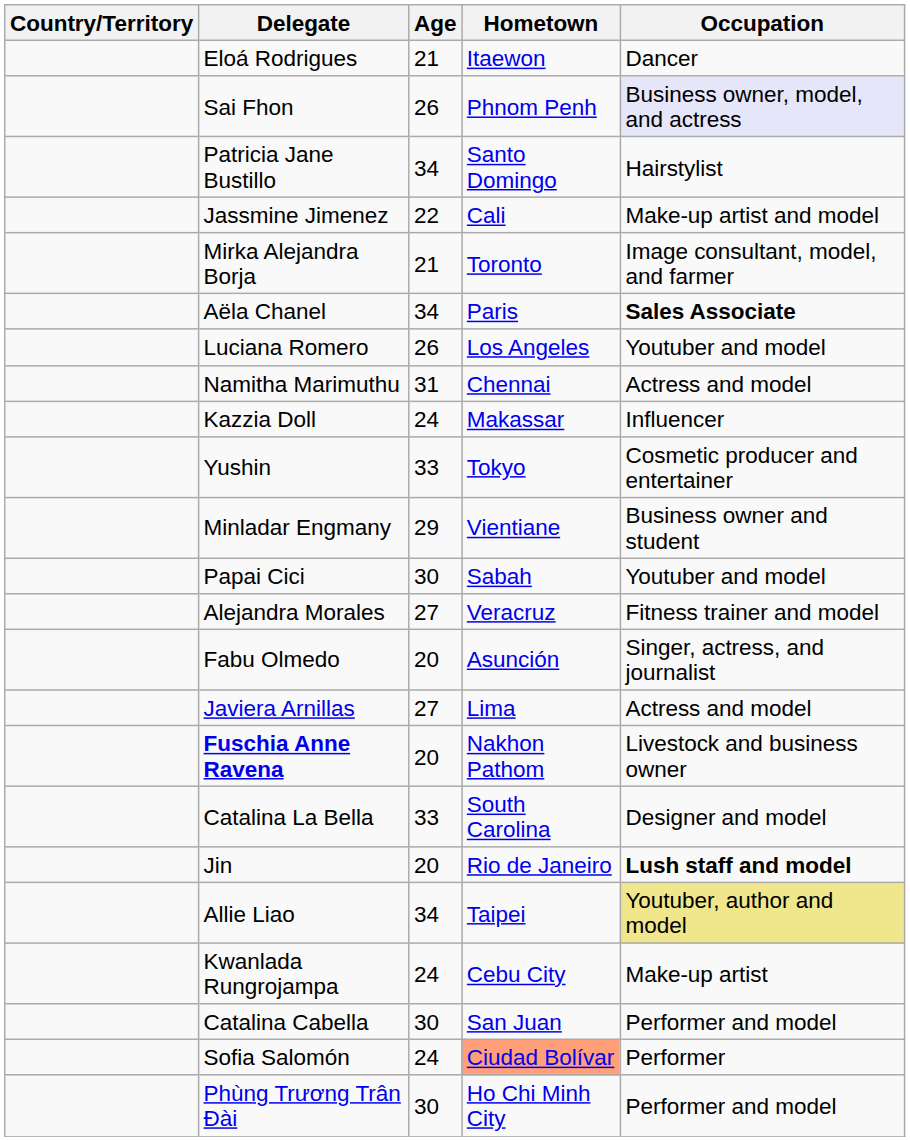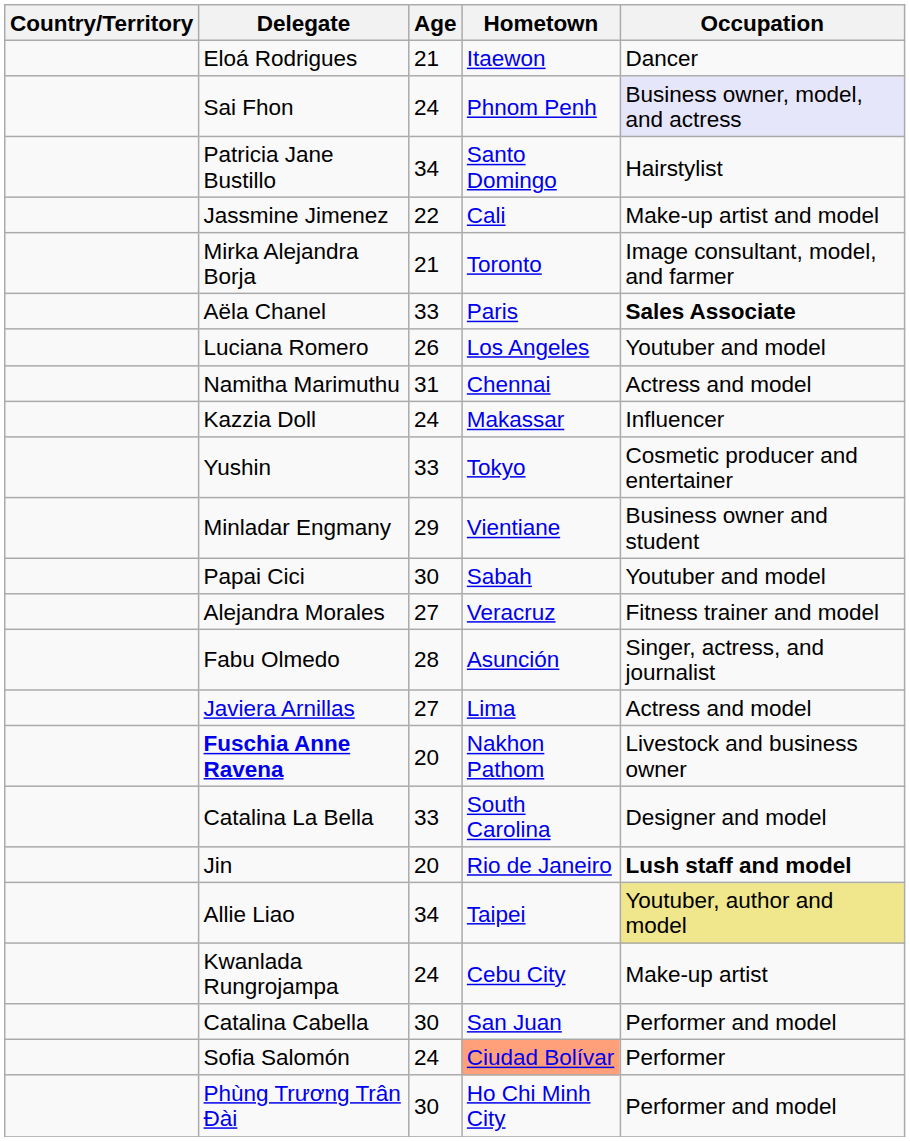 <table class="wikitable sortable" style="font-size: 95%;">
 <tr>
 <th>Country/Territory</th>
 <th>Delegate</th>
 <th>Age</th>
 <th>Hometown</th>
 <th>Occupation</th>
 </tr>
 <tr>
 <td></td>
 <td>Eloá Rodrigues</td>
 <td>21</td>
 <td><a href='#'>Itaewon</a></td>
 <td>Dancer</td>
 </tr>
 <tr>
 <td></td>
 <td>Sai Fhon</td>
-<td>26</td>
+<td>24</td>
 <td><a href='#'>Phnom Penh</a></td>
 <td style="background: lavender;">Business owner, model, and actress</td>
 </tr>
 <tr>
 <td></td>
 <td>Patricia Jane Bustillo</td>
 <td>34</td>
 <td><a href='#'>Santo Domingo</a></td>
 <td>Hairstylist</td>
 </tr>
 <tr>
 <td></td>
 <td>Jassmine Jimenez</td>
 <td>22</td>
 <td><a href='#'>Cali</a></td>
 <td>Make-up artist and model</td>
 </tr>
 <tr>
 <td></td>
 <td>Mirka Alejandra Borja</td>
 <td>21</td>
 <td><a href='#'>Toronto</a></td>
 <td>Image consultant, model, and farmer</td>
 </tr>
 <tr>
 <td></td>
 <td>Aëla Chanel</td>
-<td>34</td>
+<td>33</td>
 <td><a href='#'>Paris</a></td>
 <td><strong>Sales Associate</strong></td>
 </tr>
 <tr>
 <td></td>
 <td>Luciana Romero</td>
 <td>26</td>
 <td><a href='#'>Los Angeles</a></td>
 <td>Youtuber and model</td>
 </tr>
 <tr>
 <td></td>
 <td>Namitha Marimuthu</td>
 <td>31</td>
 <td><a href='#'>Chennai</a></td>
 <td>Actress and model</td>
 </tr>
 <tr>
 <td></td>
 <td>Kazzia Doll</td>
 <td>24</td>
 <td><a href='#'>Makassar</a></td>
 <td>Influencer</td>
 </tr>
 <tr>
 <td></td>
 <td>Yushin</td>
 <td>33</td>
 <td><a href='#'>Tokyo</a></td>
 <td>Cosmetic producer and entertainer</td>
 </tr>
 <tr>
 <td></td>
 <td>Minladar Engmany</td>
 <td>29</td>
 <td><a href='#'>Vientiane</a></td>
 <td>Business owner and student</td>
 </tr>
 <tr>
 <td></td>
 <td>Papai Cici</td>
 <td>30</td>
 <td><a href='#'>Sabah</a></td>
 <td>Youtuber and model</td>
 </tr>
 <tr>
 <td></td>
 <td>Alejandra Morales</td>
 <td>27</td>
 <td><a href='#'>Veracruz</a></td>
 <td>Fitness trainer and model</td>
 </tr>
 <tr>
 <td></td>
 <td>Fabu Olmedo</td>
-<td>20</td>
+<td>28</td>
 <td><a href='#'>Asunción</a></td>
 <td>Singer, actress, and journalist</td>
 </tr>
 <tr>
 <td></td>
 <td><a href='#'>Javiera Arnillas</a></td>
 <td>27</td>
 <td><a href='#'>Lima</a></td>
 <td>Actress and model</td>
 </tr>
 <tr>
 <td><strong></strong></td>
 <td><strong><a href='#'>Fuschia Anne Ravena</a></strong></td>
 <td>20</td>
 <td><a href='#'>Nakhon Pathom</a></td>
 <td>Livestock and business owner</td>
 </tr>
 <tr>
 <td></td>
 <td>Catalina La Bella</td>
 <td>33</td>
 <td><a href='#'>South Carolina</a></td>
 <td>Designer and model</td>
 </tr>
 <tr>
 <td></td>
 <td>Jin</td>
 <td>20</td>
 <td><a href='#'>Rio de Janeiro</a></td>
 <td><strong>Lush staff and model</strong></td>
 </tr>
 <tr>
 <td></td>
 <td>Allie Liao</td>
 <td>34</td>
 <td><a href='#'>Taipei</a></td>
 <td style="background: khaki;">Youtuber, author and model</td>
 </tr>
 <tr>
 <td></td>
 <td>Kwanlada Rungrojampa</td>
 <td>24</td>
 <td><a href='#'>Cebu City</a></td>
 <td>Make-up artist</td>
 </tr>
 <tr>
 <td></td>
 <td>Catalina Cabella</td>
 <td>30</td>
 <td><a href='#'>San Juan</a></td>
 <td>Performer and model</td>
 </tr>
 <tr>
 <td></td>
 <td>Sofia Salomón</td>
 <td>24</td>
 <td style="background: lightsalmon;"><a href='#'>Ciudad Bolívar</a></td>
 <td>Performer</td>
 </tr>
 <tr>
 <td></td>
 <td><a href='#'>Phùng Trương Trân Đài</a></td>
 <td>30</td>
 <td><a href='#'>Ho Chi Minh City</a></td>
 <td>Performer and model</td>
 </tr>
 </table>
